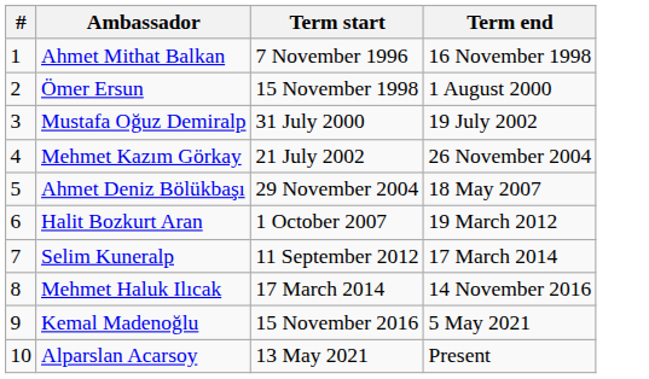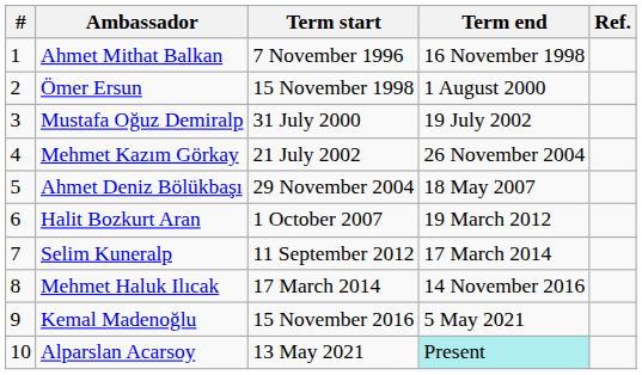 <table class="wikitable">
 <tr>
 <th>#</th>
 <th>Ambassador</th>
 <th>Term start</th>
 <th>Term end</th>
+<th>Ref.</th>
 </tr>
 <tr>
 <td>1</td>
 <td><a href='#'>Ahmet Mithat Balkan</a></td>
 <td>7 November 1996</td>
 <td>16 November 1998</td>
+<td></td>
 </tr>
 <tr>
 <td>2</td>
 <td><a href='#'>Ömer Ersun</a></td>
 <td>15 November 1998</td>
 <td>1 August 2000</td>
+<td></td>
 </tr>
 <tr>
 <td>3</td>
 <td><a href='#'>Mustafa Oğuz Demiralp</a></td>
 <td>31 July 2000</td>
 <td>19 July 2002</td>
+<td></td>
 </tr>
 <tr>
 <td>4</td>
 <td><a href='#'>Mehmet Kazım Görkay</a></td>
 <td>21 July 2002</td>
 <td>26 November 2004</td>
+<td></td>
 </tr>
 <tr>
 <td>5</td>
 <td><a href='#'>Ahmet Deniz Bölükbaşı</a></td>
 <td>29 November 2004</td>
 <td>18 May 2007</td>
+<td></td>
 </tr>
 <tr>
 <td>6</td>
 <td><a href='#'>Halit Bozkurt Aran</a></td>
 <td>1 October 2007</td>
 <td>19 March 2012</td>
+<td></td>
 </tr>
 <tr>
 <td>7</td>
 <td><a href='#'>Selim Kuneralp</a></td>
 <td>11 September 2012</td>
 <td>17 March 2014</td>
+<td></td>
 </tr>
 <tr>
 <td>8</td>
 <td><a href='#'>Mehmet Haluk Ilıcak</a></td>
 <td>17 March 2014</td>
 <td>14 November 2016</td>
+<td></td>
 </tr>
 <tr>
 <td>9</td>
 <td><a href='#'>Kemal Madenoğlu</a></td>
 <td>15 November 2016</td>
 <td>5 May 2021</td>
+<td></td>
 </tr>
 <tr>
 <td>10</td>
 <td><a href='#'>Alparslan Acarsoy</a></td>
 <td>13 May 2021</td>
-<td>Present</td>
+<td style="background: paleturquoise;">Present</td>
+<td></td>
 </tr>
 </table>
